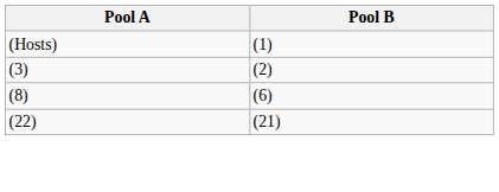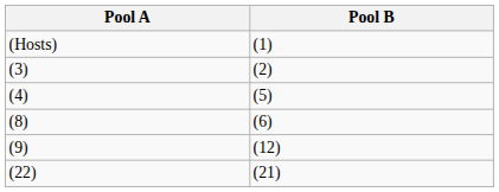 <table class="wikitable" width=480>
 <tr>
 <th width=50%>Pool A</th>
 <th width=50%>Pool B</th>
 </tr>
 <tr>
 <td> (Hosts)</td>
 <td> (1)</td>
 </tr>
 <tr>
 <td> (3)</td>
 <td> (2)</td>
 </tr>
 <tr>
+<td> (4)</td>
+<td> (5)</td>
+</tr>
+<tr>
 <td> (8)</td>
 <td> (6)</td>
+</tr>
+<tr>
+<td> (9)</td>
+<td> (12)</td>
 </tr>
 <tr>
 <td> (22)</td>
 <td> (21)</td>
 </tr>
 </table>
